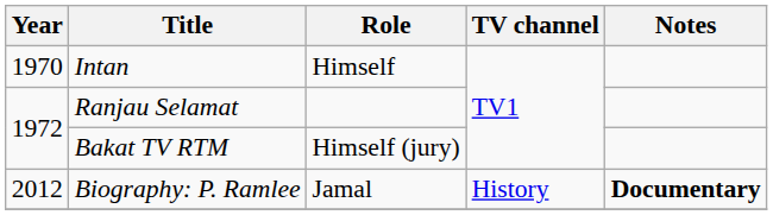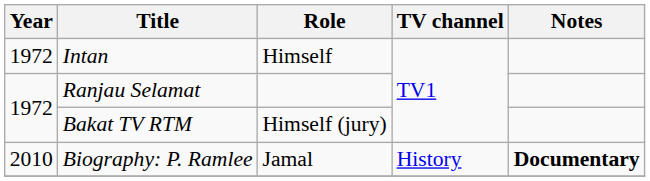 <table class="wikitable">
 <tr>
 <th>Year</th>
 <th>Title</th>
 <th>Role</th>
 <th>TV channel</th>
 <th>Notes</th>
 </tr>
 <tr>
-<td>1970</td>
+<td>1972</td>
 <td><em>Intan</em></td>
 <td>Himself</td>
 <td rowspan="3"><a href='#'>TV1</a></td>
 <td></td>
 </tr>
 <tr>
 <td rowspan=2>1972</td>
 <td><em>Ranjau Selamat</em></td>
 <td></td>
 <td></td>
 </tr>
 <tr>
 <td><em>Bakat TV RTM</em></td>
 <td>Himself (jury)</td>
 <td></td>
 </tr>
 <tr>
-<td>2012</td>
+<td>2010</td>
 <td><em>Biography: P. Ramlee</em></td>
 <td>Jamal</td>
 <td><a href='#'>History</a></td>
 <td><strong>Documentary</strong></td>
 </tr>
 <tr>
 </tr>
 </table>
